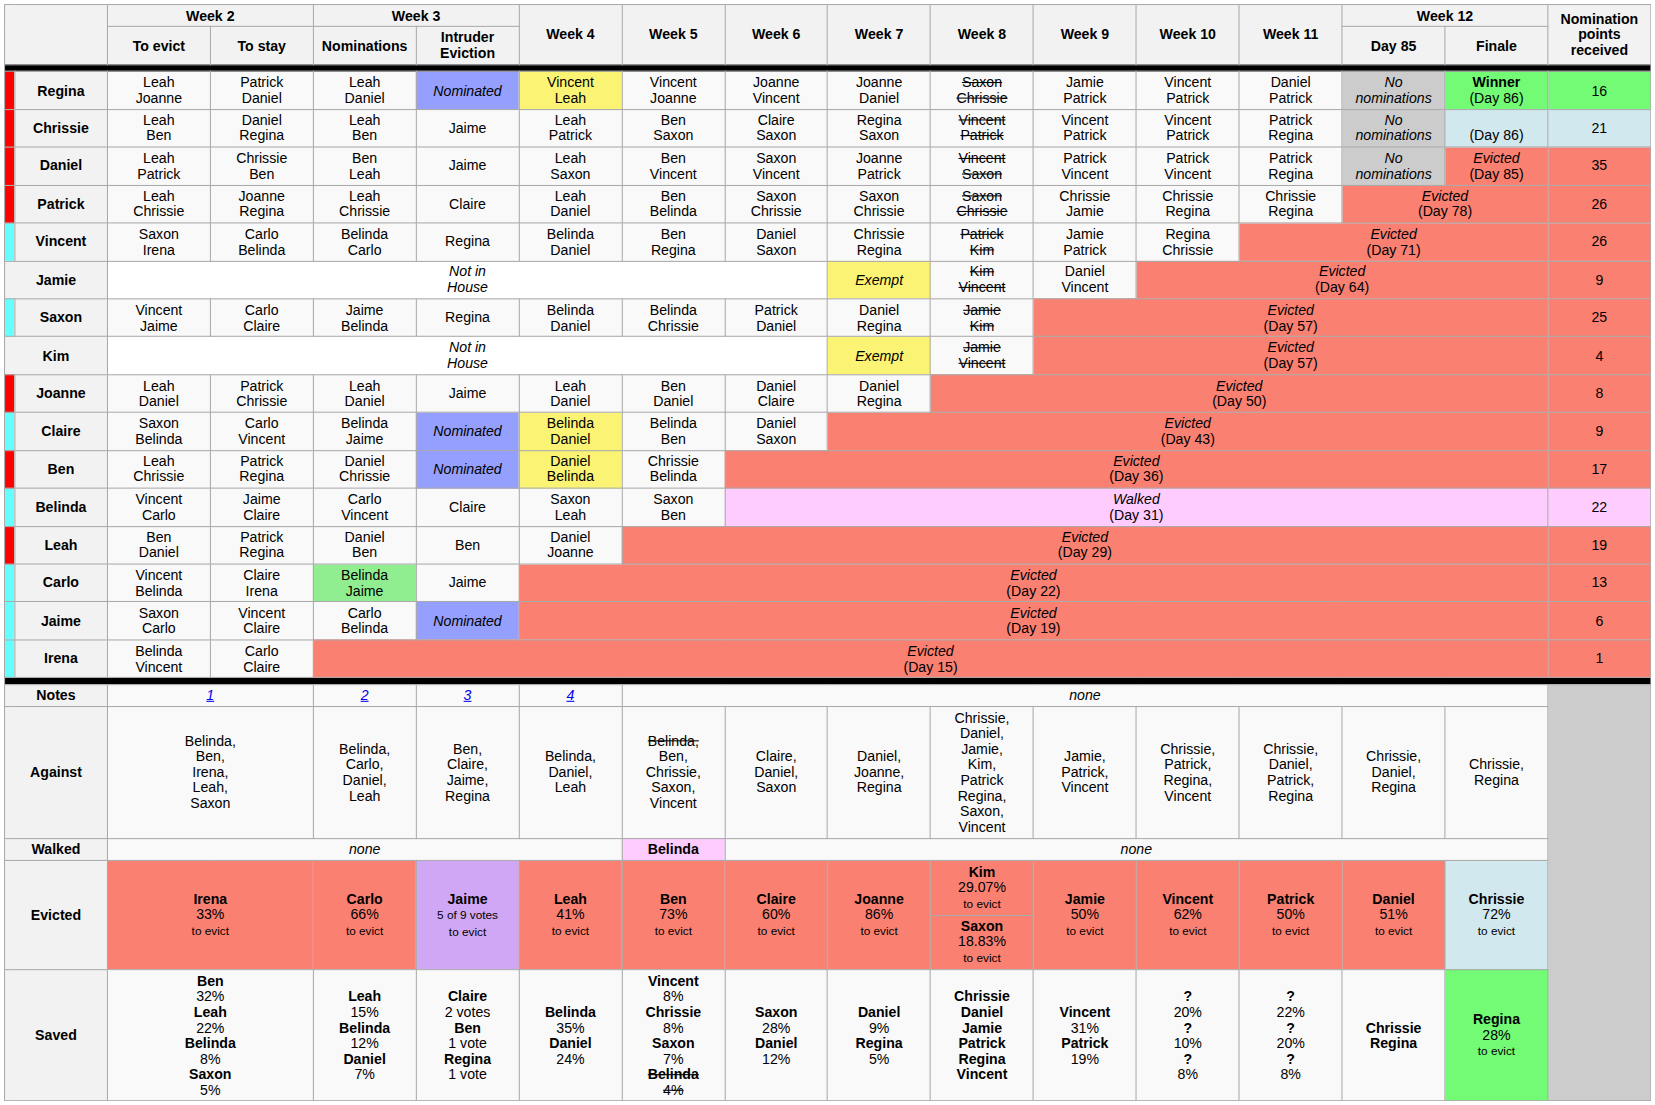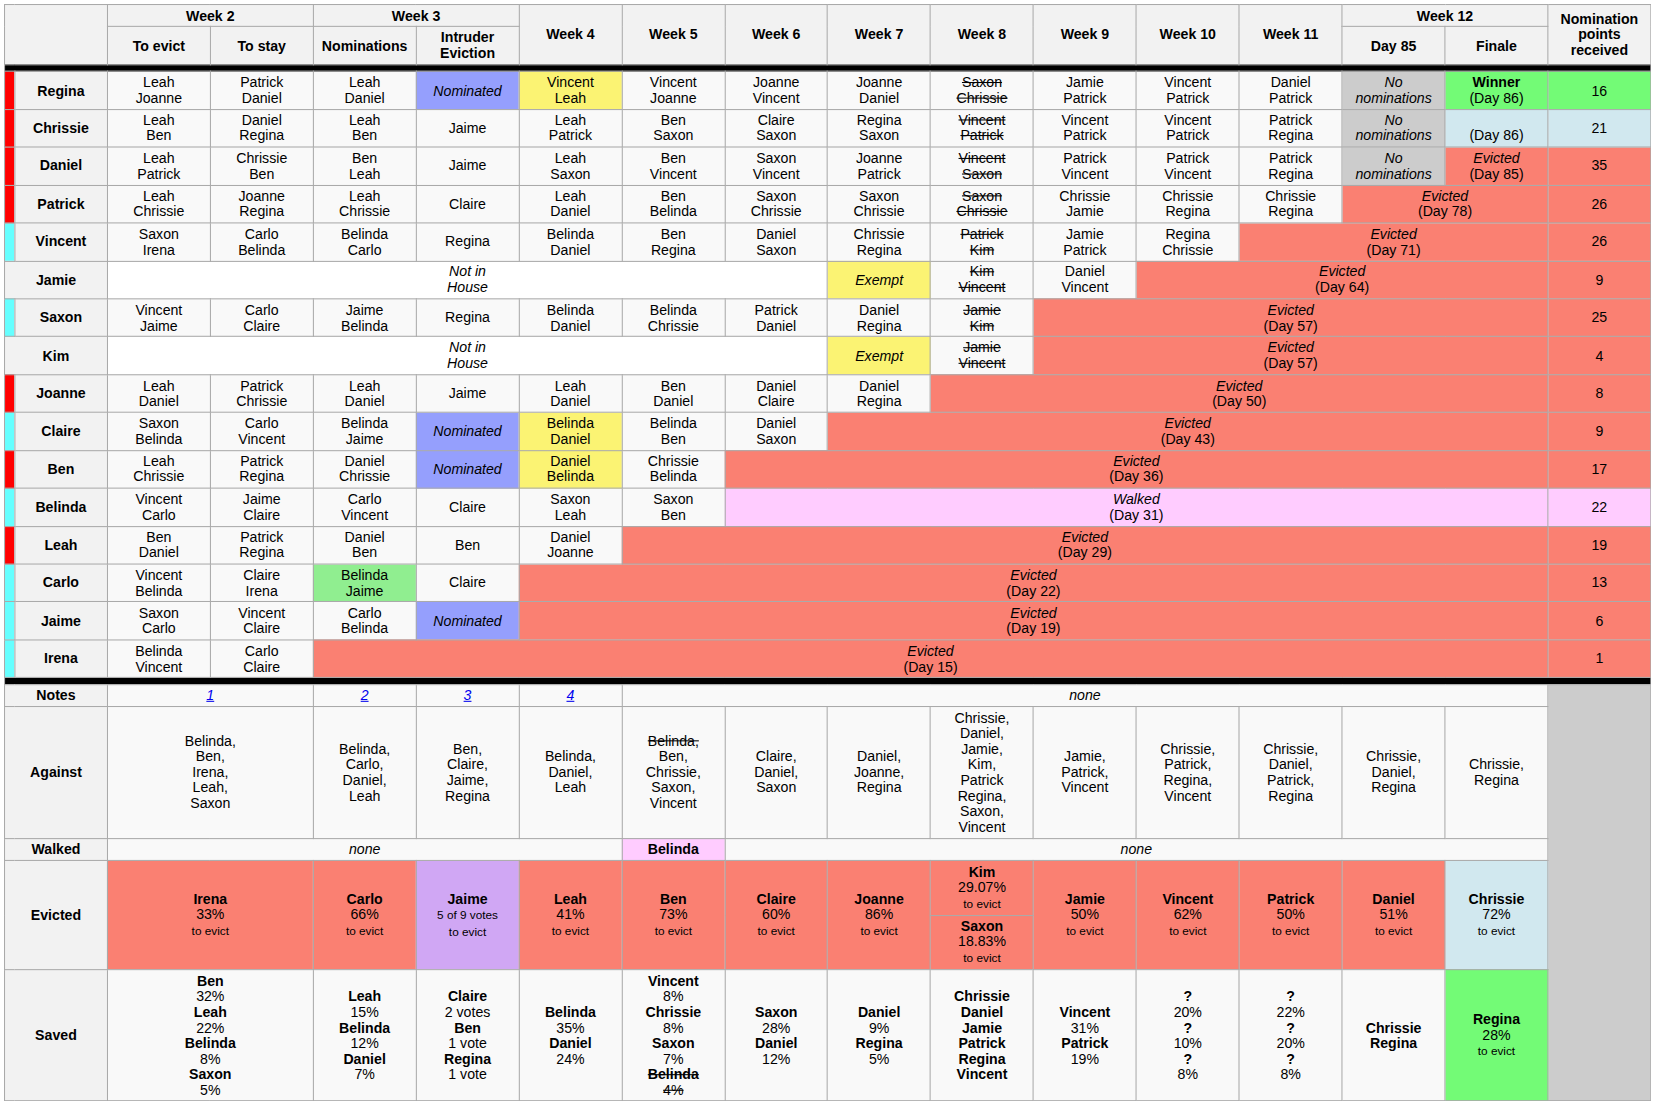 <table class="wikitable" style="text-align:center; width:100%; font-size:85%; line-height:15px">
 <tr>
 <th rowspan="2" colspan="2" style="width:6%"></th>
 <th colspan="2" style="width:6%">Week 2</th>
 <th colspan="2" style="width:6%">Week 3</th>
 <th rowspan="2" style="width:6%">Week 4</th>
 <th rowspan="2" style="width:6%">Week 5</th>
 <th rowspan="2" style="width:6%">Week 6</th>
 <th rowspan="2" style="width:6%">Week 7</th>
 <th rowspan="2" style="width:6%">Week 8</th>
 <th rowspan="2" style="width:6%">Week 9</th>
 <th rowspan="2" style="width:6%">Week 10</th>
 <th rowspan="2" style="width:6%">Week 11</th>
 <th colspan="2" style="width:6%">Week 12</th>
 <th rowspan="2" style="width:6%">Nomination<br>points<br>received</th>
 </tr>
 <tr>
 <th style="width:6%">To evict</th>
 <th style="width:6%">To stay</th>
 <th style="width:6%">Nominations</th>
 <th style="width:6%">Intruder Eviction</th>
 <th style="width:6%">Day 85</th>
 <th style="width:6%">Finale</th>
 </tr>
 <tr>
 <th style="background:#000" colspan="17"></th>
 </tr>
 <tr>
 <td style="background:#FF0000"></td>
 <th>Regina</th>
 <td>Leah<br>Joanne</td>
 <td>Patrick<br>Daniel</td>
 <td>Leah<br>Daniel</td>
 <td style="background:#959FFD"><em>Nominated</em></td>
 <td style="background:#FBF373">Vincent<br>Leah</td>
 <td>Vincent<br>Joanne</td>
 <td>Joanne<br>Vincent</td>
 <td>Joanne<br>Daniel</td>
 <td><s>Saxon<br>Chrissie</s></td>
 <td>Jamie<br>Patrick</td>
 <td>Vincent<br>Patrick</td>
 <td>Daniel<br>Patrick</td>
 <td style="background:#CCCCCC"><em>No<br>nominations</em></td>
 <td style="background:#73FB76"><strong>Winner</strong><br>(Day 86)</td>
 <td style="background:#73FB76">16</td>
 </tr>
 <tr>
 <td style="background:#FF0000"></td>
 <th>Chrissie</th>
 <td>Leah<br>Ben</td>
 <td>Daniel<br>Regina</td>
 <td>Leah<br>Ben</td>
 <td>Jaime</td>
 <td>Leah<br>Patrick</td>
 <td>Ben<br>Saxon</td>
 <td>Claire<br>Saxon</td>
 <td>Regina<br>Saxon</td>
 <td><s>Vincent<br>Patrick</s></td>
 <td>Vincent<br>Patrick</td>
 <td>Vincent<br>Patrick</td>
 <td>Patrick<br>Regina</td>
 <td style="background:#CCCCCC"><em>No<br>nominations</em></td>
 <td style="background:#D1E8EF"><br>(Day 86)</td>
 <td style="background:#D1E8EF">21</td>
 </tr>
 <tr>
 <td style="background:#FF0000"></td>
 <th>Daniel</th>
 <td>Leah<br>Patrick</td>
 <td>Chrissie<br>Ben</td>
 <td>Ben<br>Leah</td>
 <td>Jaime</td>
 <td>Leah<br>Saxon</td>
 <td>Ben<br>Vincent</td>
 <td>Saxon<br>Vincent</td>
 <td>Joanne<br>Patrick</td>
 <td><s>Vincent<br>Saxon</s></td>
 <td>Patrick<br>Vincent</td>
 <td>Patrick<br>Vincent</td>
 <td>Patrick<br>Regina</td>
 <td style="background:#CCCCCC"><em>No<br>nominations</em></td>
 <td style="background:#fa8072"><em>Evicted</em><br>(Day 85)</td>
 <td style="background:#Fa8072">35</td>
 </tr>
 <tr>
 <td style="background:#FF0000"></td>
 <th>Patrick</th>
 <td>Leah<br>Chrissie</td>
 <td>Joanne<br>Regina</td>
 <td>Leah<br>Chrissie</td>
 <td>Claire</td>
 <td>Leah<br>Daniel</td>
 <td>Ben<br>Belinda</td>
 <td>Saxon<br>Chrissie</td>
 <td>Saxon<br>Chrissie</td>
 <td><s>Saxon<br>Chrissie</s></td>
 <td>Chrissie<br>Jamie</td>
 <td>Chrissie<br>Regina</td>
 <td>Chrissie<br>Regina</td>
 <td style="background:#fa8072" colspan="2"><em>Evicted</em><br>(Day 78)</td>
 <td style="background:#Fa8072">26</td>
 </tr>
 <tr>
 <td style="background:#66FFFF"></td>
 <th>Vincent</th>
 <td>Saxon<br>Irena</td>
 <td>Carlo<br>Belinda</td>
 <td>Belinda<br>Carlo</td>
 <td>Regina</td>
 <td>Belinda<br>Daniel</td>
 <td>Ben<br>Regina</td>
 <td>Daniel<br>Saxon</td>
 <td>Chrissie<br>Regina</td>
 <td><s>Patrick<br>Kim</s></td>
 <td>Jamie<br>Patrick</td>
 <td>Regina<br>Chrissie</td>
 <td style="background:#fa8072" colspan="3"><em>Evicted</em><br>(Day 71)</td>
 <td style="background:#Fa8072">26</td>
 </tr>
 <tr>
 <th colspan="2">Jamie</th>
 <td style="background:white" colspan="7"><em>Not in<br>House</em></td>
 <td style="background:#FBF373"><em>Exempt</em></td>
 <td><s>Kim<br>Vincent</s></td>
 <td>Daniel<br>Vincent</td>
 <td style="background:#fa8072" colspan="4"><em>Evicted</em><br>(Day 64)</td>
 <td style="background:#Fa8072">9</td>
 </tr>
 <tr>
 <td style="background:#66FFFF"></td>
 <th>Saxon</th>
 <td>Vincent<br>Jaime</td>
 <td>Carlo<br>Claire</td>
 <td>Jaime<br>Belinda</td>
 <td>Regina</td>
 <td>Belinda<br>Daniel</td>
 <td>Belinda<br>Chrissie</td>
 <td>Patrick<br>Daniel</td>
 <td>Daniel<br>Regina</td>
 <td><s>Jamie<br>Kim</s></td>
 <td style="background:#fa8072" colspan="5"><em>Evicted</em><br>(Day 57)</td>
 <td style="background:#Fa8072">25</td>
 </tr>
 <tr>
 <th colspan="2">Kim</th>
 <td style="background:white" colspan="7"><em>Not in<br>House</em></td>
 <td style="background:#FBF373"><em>Exempt</em></td>
 <td><s>Jamie<br>Vincent</s></td>
 <td style="background:#fa8072" colspan="5"><em>Evicted</em><br>(Day 57)</td>
 <td style="background:#Fa8072">4</td>
 </tr>
 <tr>
 <td style="background:#FF0000"></td>
 <th>Joanne</th>
 <td>Leah<br>Daniel</td>
 <td>Patrick<br>Chrissie</td>
 <td>Leah<br>Daniel</td>
 <td>Jaime</td>
 <td>Leah<br>Daniel</td>
 <td>Ben<br>Daniel</td>
 <td>Daniel<br>Claire</td>
 <td>Daniel<br>Regina</td>
 <td style="background:#fa8072" colspan="6"><em>Evicted</em><br>(Day 50)</td>
 <td style="background:#Fa8072">8</td>
 </tr>
 <tr>
 <td style="background:#66FFFF"></td>
 <th>Claire</th>
 <td>Saxon<br>Belinda</td>
 <td>Carlo<br>Vincent</td>
 <td>Belinda<br>Jaime</td>
 <td style="background:#959FFD"><em>Nominated</em></td>
 <td style="background:#FBF373">Belinda<br>Daniel</td>
 <td>Belinda<br>Ben</td>
 <td>Daniel<br>Saxon</td>
 <td style="background:#fa8072" colspan="7"><em>Evicted</em><br>(Day 43)</td>
 <td style="background:#Fa8072">9</td>
 </tr>
 <tr>
 <td style="background:#FF0000"></td>
 <th>Ben</th>
 <td>Leah<br>Chrissie</td>
 <td>Patrick<br>Regina</td>
 <td>Daniel<br>Chrissie</td>
 <td style="background:#959FFD"><em>Nominated</em></td>
 <td style="background:#FBF373">Daniel<br>Belinda</td>
 <td>Chrissie<br>Belinda</td>
 <td style="background:#fa8072" colspan="8"><em>Evicted</em><br>(Day 36)</td>
 <td style="background:#Fa8072">17</td>
 </tr>
 <tr>
 <td style="background:#66FFFF"></td>
 <th>Belinda</th>
 <td>Vincent<br>Carlo</td>
 <td>Jaime<br>Claire</td>
 <td>Carlo<br>Vincent</td>
 <td>Claire</td>
 <td>Saxon<br>Leah</td>
 <td>Saxon<br>Ben</td>
 <td style="background:#ffccff" colspan="8"><em>Walked</em><br>(Day 31)</td>
 <td style="background:#ffccff">22</td>
 </tr>
 <tr>
 <td style="background:#FF0000"></td>
 <th>Leah</th>
 <td>Ben<br>Daniel</td>
 <td>Patrick<br>Regina</td>
 <td>Daniel<br>Ben</td>
 <td>Ben</td>
 <td>Daniel<br>Joanne</td>
 <td style="background:#fa8072" colspan="9"><em>Evicted</em><br>(Day 29)</td>
 <td style="background:#Fa8072">19</td>
 </tr>
 <tr>
 <td style="background:#66FFFF"></td>
 <th>Carlo</th>
 <td>Vincent<br>Belinda</td>
 <td>Claire<br>Irena</td>
 <td style="background: lightgreen;">Belinda<br>Jaime</td>
-<td>Jaime</td>
+<td>Claire</td>
 <td style="background:#fa8072" colspan="10"><em>Evicted</em><br>(Day 22)</td>
 <td style="background:#Fa8072">13</td>
 </tr>
 <tr>
 <td style="background:#66FFFF"></td>
 <th>Jaime</th>
 <td>Saxon<br>Carlo</td>
 <td>Vincent<br>Claire</td>
 <td>Carlo<br>Belinda</td>
 <td style="background:#959FFD"><em>Nominated</em></td>
 <td style="background:#fa8072" colspan="10"><em>Evicted</em><br>(Day 19)</td>
 <td style="background:#Fa8072">6</td>
 </tr>
 <tr>
 <td style="background:#66FFFF"></td>
 <th>Irena</th>
 <td>Belinda<br>Vincent</td>
 <td>Carlo<br>Claire</td>
 <td style="background:#fa8072" colspan="12"><em>Evicted</em><br>(Day 15)</td>
 <td style="background:#Fa8072">1</td>
 </tr>
 <tr>
 <th style="background:#000;" colspan="17"></th>
 </tr>
 <tr>
 <th colspan="2">Notes</th>
 <td colspan="2"><em><a href='#'>1</a></em></td>
 <td><em><a href='#'>2</a></em></td>
 <td><em><a href='#'>3</a></em></td>
 <td><em><a href='#'>4</a></em></td>
 <td colspan="9"><em>none</em></td>
 <td rowspan="7" style="background:#ccc"></td>
 </tr>
 <tr>
 <th colspan="2">Against<br></th>
 <td colspan="2">Belinda,<br>Ben,<br>Irena,<br>Leah,<br>Saxon</td>
 <td>Belinda,<br>Carlo,<br>Daniel,<br>Leah</td>
 <td>Ben,<br>Claire,<br>Jaime,<br>Regina</td>
 <td>Belinda,<br>Daniel,<br>Leah</td>
 <td><s>Belinda,</s><br>Ben,<br>Chrissie,<br>Saxon,<br>Vincent</td>
 <td>Claire,<br>Daniel,<br>Saxon</td>
 <td>Daniel,<br>Joanne,<br>Regina</td>
 <td>Chrissie,<br>Daniel,<br>Jamie,<br>Kim,<br>Patrick<br>Regina,<br>Saxon,<br>Vincent</td>
 <td>Jamie,<br>Patrick,<br>Vincent</td>
 <td>Chrissie,<br>Patrick,<br>Regina,<br>Vincent</td>
 <td>Chrissie,<br>Daniel,<br>Patrick,<br>Regina</td>
 <td>Chrissie,<br>Daniel,<br>Regina</td>
 <td>Chrissie,<br>Regina</td>
 </tr>
 <tr>
 <th colspan="2">Walked</th>
 <td colspan="5"><em>none</em></td>
 <td style="background:#ffccff"><strong>Belinda</strong></td>
 <td colspan="8"><em>none</em></td>
 </tr>
 <tr>
 <th rowspan="2" colspan="2">Evicted</th>
 <td rowspan="2" colspan="2" style="background:#fa8072"><strong>Irena</strong><br>33%<br><small>to evict</small></td>
 <td rowspan="2" style="background:#fa8072"><strong>Carlo</strong><br>66%<br><small>to evict</small></td>
 <td rowspan="2" style="background:#D0A7F4;"><strong>Jaime</strong><br><small>5 of 9 votes<br>to evict</small></td>
 <td rowspan="2" style="background:#fa8072"><strong>Leah</strong><br>41%<br><small>to evict</small></td>
 <td rowspan="2" style="background:#fa8072"><strong>Ben</strong><br>73%<br><small>to evict</small></td>
 <td rowspan="2" style="background:#fa8072"><strong>Claire</strong><br>60%<br><small>to evict</small></td>
 <td rowspan="2" style="background:#fa8072"><strong>Joanne</strong><br>86%<br><small>to evict</small></td>
 <td style="background:#fa8072"><strong>Kim</strong><br>29.07%<br><small>to evict</small></td>
 <td rowspan="2" style="background:#fa8072"><strong>Jamie</strong><br>50%<br><small>to evict</small></td>
 <td rowspan="2" style="background:#fa8072"><strong>Vincent</strong><br>62%<br><small>to evict</small></td>
 <td rowspan="2" style="background:#fa8072"><strong>Patrick</strong><br>50%<br><small>to evict</small></td>
 <td rowspan="2" style="background:#fa8072"><strong>Daniel</strong><br>51%<br><small>to evict</small></td>
 <td rowspan="2" style="background:#D1E8EF"><strong>Chrissie</strong><br>72%<br><small>to evict</small></td>
 </tr>
 <tr>
 <td style="background:#fa8072"><strong>Saxon</strong><br>18.83%<br><small>to evict</small></td>
 </tr>
 <tr>
 <th colspan="2">Saved</th>
 <td colspan="2"><strong>Ben</strong><br>32%<br><strong>Leah</strong><br>22%<br><strong>Belinda</strong><br>8%<br><strong>Saxon</strong><br>5%</td>
 <td><strong>Leah</strong><br>15%<br><strong>Belinda</strong><br>12%<br><strong>Daniel</strong><br>7%</td>
 <td><strong>Claire</strong><br>2 votes<br><strong>Ben</strong><br>1 vote<br><strong>Regina</strong><br>1 vote</td>
 <td><strong>Belinda</strong><br>35%<br><strong>Daniel</strong><br>24%</td>
 <td><strong>Vincent</strong><br>8%<br><strong>Chrissie</strong><br>8%<br><strong>Saxon</strong><br>7%<br><s><strong>Belinda</strong><br>4%</s></td>
 <td><strong>Saxon</strong><br>28%<br><strong>Daniel</strong><br>12%</td>
 <td><strong>Daniel</strong><br>9%<br><strong>Regina</strong><br>5%</td>
 <td><strong>Chrissie</strong><br><strong>Daniel</strong><br><strong>Jamie</strong><br><strong>Patrick</strong><br><strong>Regina</strong><br><strong>Vincent</strong></td>
 <td><strong>Vincent</strong><br>31%<br><strong>Patrick</strong><br>19%</td>
 <td><strong>?</strong><br>20%<br><strong>?</strong><br>10%<br><strong>?</strong><br>8%</td>
 <td><strong>?</strong><br>22%<br><strong>?</strong><br>20%<br><strong>?</strong><br>8%</td>
 <td><strong>Chrissie</strong><br><strong>Regina</strong></td>
 <td style="background:#73FB76"><strong>Regina</strong><br>28%<br><small>to evict</small></td>
 </tr>
 </table>
